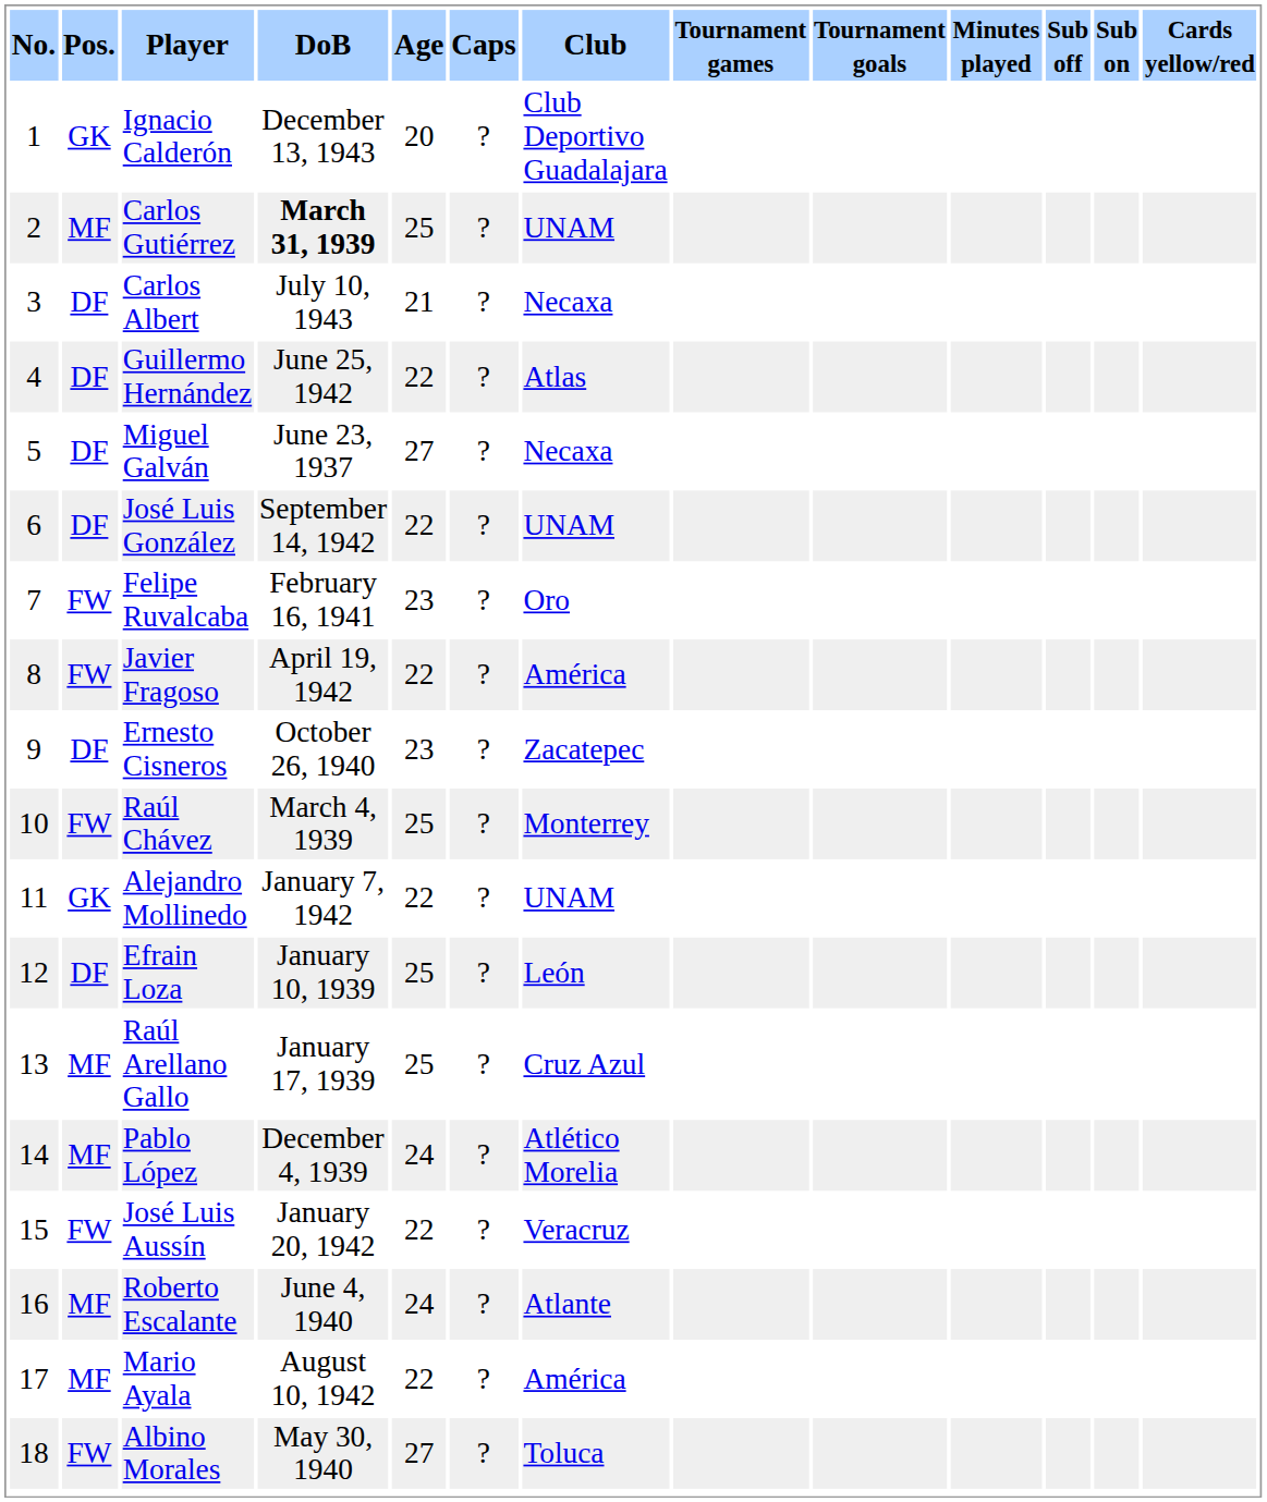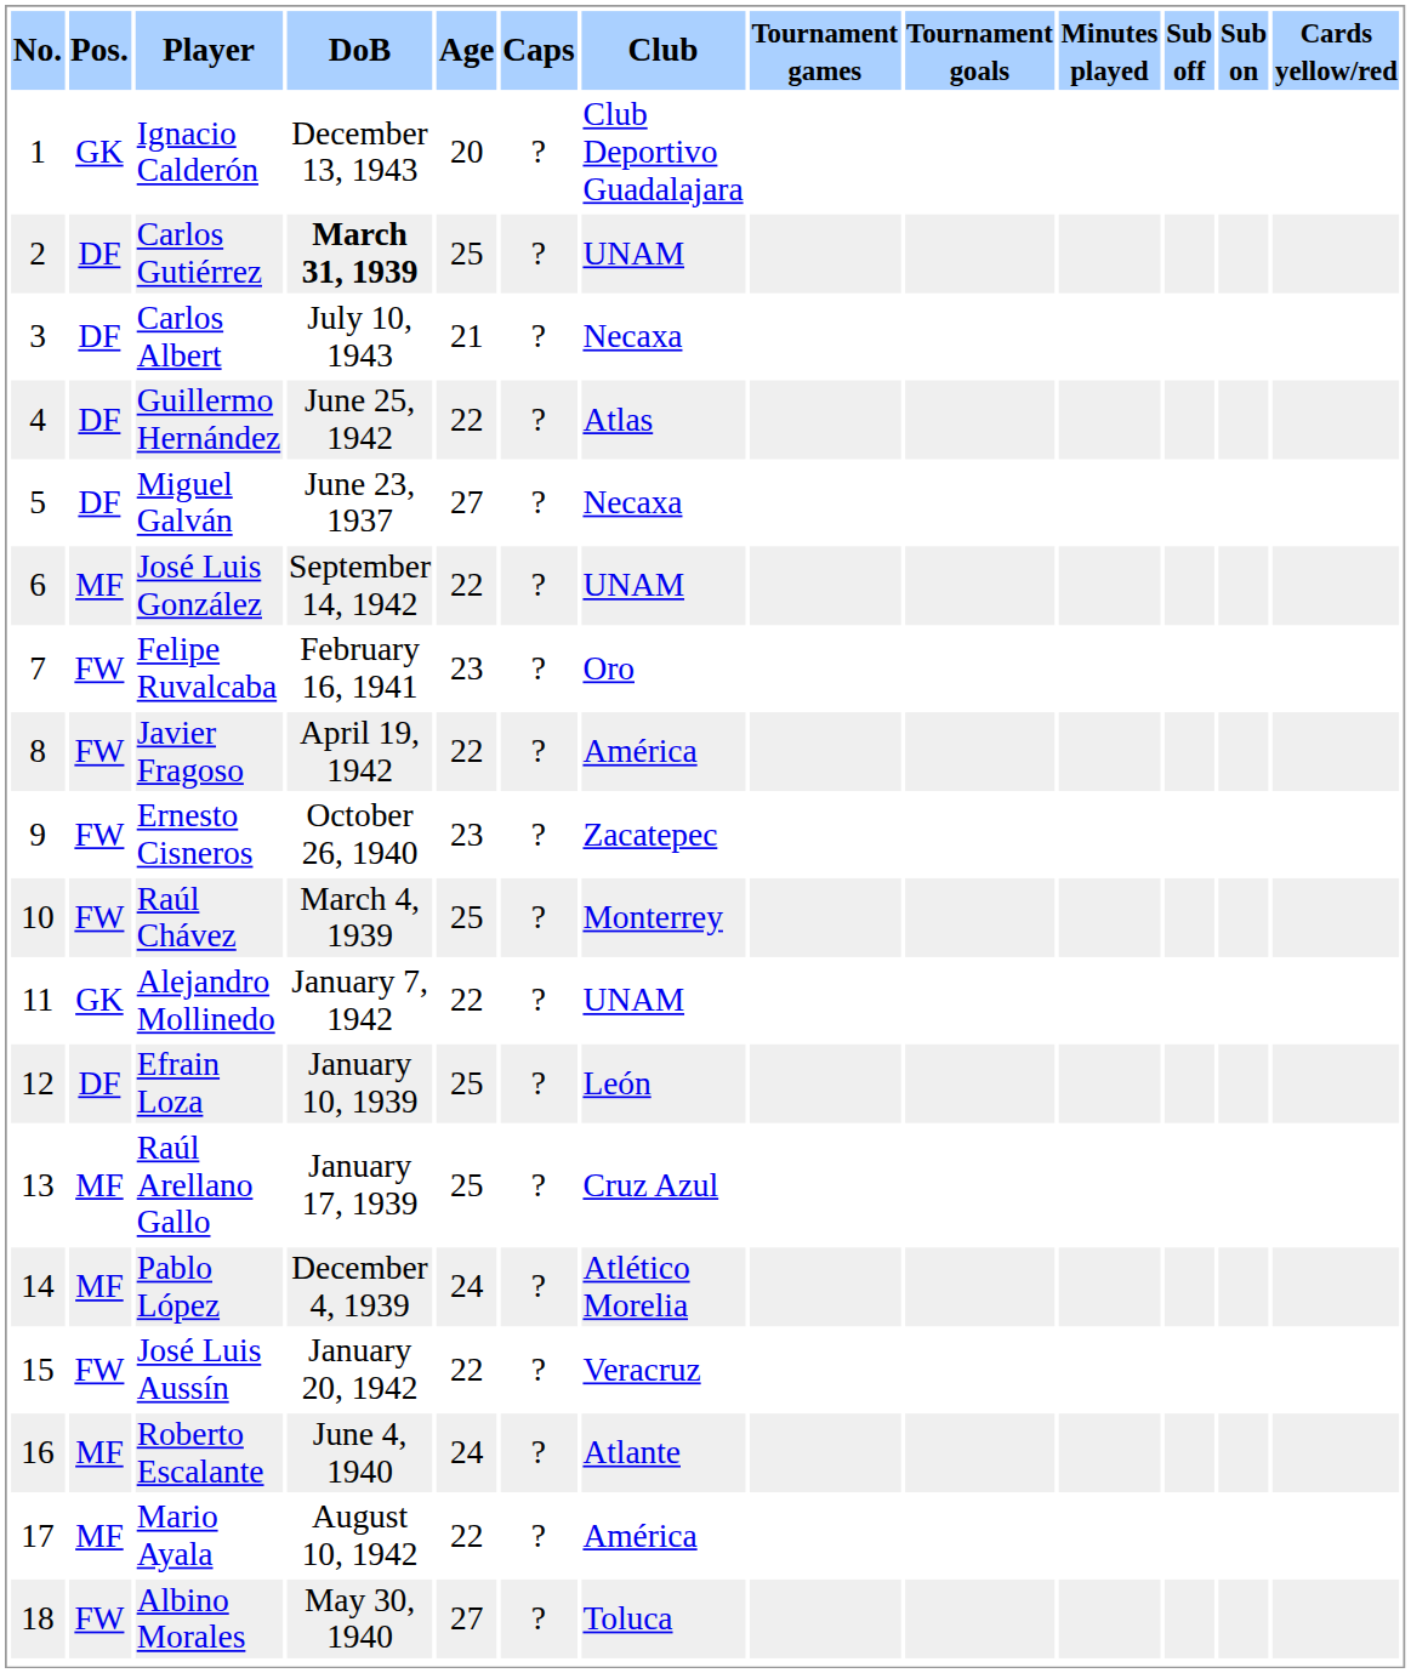 <table border="0" width="100%" style="border: 1px solid #999; background-color:#FFFFFF; text-align:center">
 <tr align="center" bgcolor="#AAD0FF">
 <th width=4%>No.</th>
 <th width=4%>Pos.</th>
 <th width=23%>Player</th>
 <th width=12%>DoB</th>
 <th width=4%>Age</th>
 <th width=4%>Caps</th>
 <th width=21%>Club</th>
 <th width=6%><small>Tournament<br>games</small></th>
 <th width=6%><small>Tournament<br>goals</small></th>
 <th width=4%><small>Minutes<br>played</small></th>
 <th width=4%><small>Sub off</small></th>
 <th width=4%><small>Sub on</small></th>
 <th width=4%><small>Cards<br>yellow/red</small></th>
 </tr>
 <tr>
 <td>1</td>
 <td><a href='#'>GK</a></td>
 <td align="left"><a href='#'>Ignacio Calderón</a></td>
 <td>December 13, 1943</td>
 <td>20</td>
 <td>?</td>
 <td align="left"> <a href='#'>Club Deportivo Guadalajara</a></td>
 <td></td>
 <td></td>
 <td></td>
 <td></td>
 <td></td>
 <td></td>
 </tr>
 <tr bgcolor="#EFEFEF">
 <td>2</td>
-<td><a href='#'>MF</a></td>
+<td><a href='#'>DF</a></td>
 <td align="left"><a href='#'>Carlos Gutiérrez</a></td>
 <td><strong>March 31, 1939</strong></td>
 <td>25</td>
 <td>?</td>
 <td align="left"> <a href='#'>UNAM</a></td>
 <td></td>
 <td></td>
 <td></td>
 <td></td>
 <td></td>
 <td></td>
 </tr>
 <tr>
 <td>3</td>
 <td><a href='#'>DF</a></td>
 <td align="left"><a href='#'>Carlos Albert</a></td>
 <td>July 10, 1943</td>
 <td>21</td>
 <td>?</td>
 <td align="left"> <a href='#'>Necaxa</a></td>
 <td></td>
 <td></td>
 <td></td>
 <td></td>
 <td></td>
 <td></td>
 </tr>
 <tr bgcolor="#EFEFEF">
 <td>4</td>
 <td><a href='#'>DF</a></td>
 <td align="left"><a href='#'>Guillermo Hernández</a></td>
 <td>June 25, 1942</td>
 <td>22</td>
 <td>?</td>
 <td align="left"> <a href='#'>Atlas</a></td>
 <td></td>
 <td></td>
 <td></td>
 <td></td>
 <td></td>
 <td></td>
 </tr>
 <tr>
 <td>5</td>
 <td><a href='#'>DF</a></td>
 <td align="left"><a href='#'>Miguel Galván</a></td>
 <td>June 23, 1937</td>
 <td>27</td>
 <td>?</td>
 <td align="left"> <a href='#'>Necaxa</a></td>
 <td></td>
 <td></td>
 <td></td>
 <td></td>
 <td></td>
 <td></td>
 </tr>
 <tr bgcolor="#EFEFEF">
 <td>6</td>
-<td><a href='#'>DF</a></td>
+<td><a href='#'>MF</a></td>
 <td align="left"><a href='#'>José Luis González</a></td>
 <td>September 14, 1942</td>
 <td>22</td>
 <td>?</td>
 <td align="left"> <a href='#'>UNAM</a></td>
 <td></td>
 <td></td>
 <td></td>
 <td></td>
 <td></td>
 <td></td>
 </tr>
 <tr>
 <td>7</td>
 <td><a href='#'>FW</a></td>
 <td align="left"><a href='#'>Felipe Ruvalcaba</a></td>
 <td>February 16, 1941</td>
 <td>23</td>
 <td>?</td>
 <td align="left"> <a href='#'>Oro</a></td>
 <td></td>
 <td></td>
 <td></td>
 <td></td>
 <td></td>
 <td></td>
 </tr>
 <tr bgcolor="#EFEFEF">
 <td>8</td>
 <td><a href='#'>FW</a></td>
 <td align="left"><a href='#'>Javier Fragoso</a></td>
 <td>April 19, 1942</td>
 <td>22</td>
 <td>?</td>
 <td align="left"> <a href='#'>América</a></td>
 <td></td>
 <td></td>
 <td></td>
 <td></td>
 <td></td>
 <td></td>
 </tr>
 <tr>
 <td>9</td>
-<td><a href='#'>DF</a></td>
+<td><a href='#'>FW</a></td>
 <td align="left"><a href='#'>Ernesto Cisneros</a></td>
 <td>October 26, 1940</td>
 <td>23</td>
 <td>?</td>
 <td align="left"> <a href='#'>Zacatepec</a></td>
 <td></td>
 <td></td>
 <td></td>
 <td></td>
 <td></td>
 <td></td>
 </tr>
 <tr bgcolor="#EFEFEF">
 <td>10</td>
 <td><a href='#'>FW</a></td>
 <td align="left"><a href='#'>Raúl Chávez</a></td>
 <td>March 4, 1939</td>
 <td>25</td>
 <td>?</td>
 <td align="left"> <a href='#'>Monterrey</a></td>
 <td></td>
 <td></td>
 <td></td>
 <td></td>
 <td></td>
 <td></td>
 </tr>
 <tr>
 <td>11</td>
 <td><a href='#'>GK</a></td>
 <td align="left"><a href='#'>Alejandro Mollinedo</a></td>
 <td>January 7, 1942</td>
 <td>22</td>
 <td>?</td>
 <td align="left"> <a href='#'>UNAM</a></td>
 <td></td>
 <td></td>
 <td></td>
 <td></td>
 <td></td>
 <td></td>
 </tr>
 <tr bgcolor="#EFEFEF">
 <td>12</td>
 <td><a href='#'>DF</a></td>
 <td align="left"><a href='#'>Efrain Loza</a></td>
 <td>January 10, 1939</td>
 <td>25</td>
 <td>?</td>
 <td align="left"> <a href='#'>León</a></td>
 <td></td>
 <td></td>
 <td></td>
 <td></td>
 <td></td>
 <td></td>
 </tr>
 <tr>
 <td>13</td>
 <td><a href='#'>MF</a></td>
 <td align="left"><a href='#'>Raúl Arellano Gallo</a></td>
 <td>January 17, 1939</td>
 <td>25</td>
 <td>?</td>
 <td align="left"> <a href='#'>Cruz Azul</a></td>
 <td></td>
 <td></td>
 <td></td>
 <td></td>
 <td></td>
 <td></td>
 </tr>
 <tr bgcolor="#EFEFEF">
 <td>14</td>
 <td><a href='#'>MF</a></td>
 <td align="left"><a href='#'>Pablo López</a></td>
 <td>December 4, 1939</td>
 <td>24</td>
 <td>?</td>
 <td align="left"> <a href='#'>Atlético Morelia</a></td>
 <td></td>
 <td></td>
 <td></td>
 <td></td>
 <td></td>
 <td></td>
 </tr>
 <tr>
 <td>15</td>
 <td><a href='#'>FW</a></td>
 <td align="left"><a href='#'>José Luis Aussín</a></td>
 <td>January 20, 1942</td>
 <td>22</td>
 <td>?</td>
 <td align="left"> <a href='#'>Veracruz</a></td>
 <td></td>
 <td></td>
 <td></td>
 <td></td>
 <td></td>
 <td></td>
 </tr>
 <tr bgcolor="#EFEFEF">
 <td>16</td>
 <td><a href='#'>MF</a></td>
 <td align="left"><a href='#'>Roberto Escalante</a></td>
 <td>June 4, 1940</td>
 <td>24</td>
 <td>?</td>
 <td align="left"> <a href='#'>Atlante</a></td>
 <td></td>
 <td></td>
 <td></td>
 <td></td>
 <td></td>
 <td></td>
 </tr>
 <tr>
 <td>17</td>
 <td><a href='#'>MF</a></td>
 <td align="left"><a href='#'>Mario Ayala</a></td>
 <td>August 10, 1942</td>
 <td>22</td>
 <td>?</td>
 <td align="left"> <a href='#'>América</a></td>
 <td></td>
 <td></td>
 <td></td>
 <td></td>
 <td></td>
 <td></td>
 </tr>
 <tr bgcolor="#EFEFEF">
 <td>18</td>
 <td><a href='#'>FW</a></td>
 <td align="left"><a href='#'>Albino Morales</a></td>
 <td>May 30, 1940</td>
 <td>27</td>
 <td>?</td>
 <td align="left"> <a href='#'>Toluca</a></td>
 <td></td>
 <td></td>
 <td></td>
 <td></td>
 <td></td>
 <td></td>
 </tr>
 <tr>
 </tr>
 </table>
